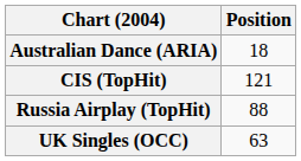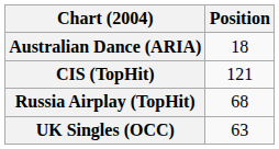 <table class="wikitable sortable plainrowheaders" style="text-align:center">
 <tr>
 <th scope="col">Chart (2004)</th>
 <th scope="col">Position</th>
 </tr>
 <tr>
 <th scope="row">Australian Dance (ARIA)</th>
 <td>18</td>
 </tr>
 <tr>
 <th scope="row">CIS (TopHit)</th>
 <td>121</td>
 </tr>
 <tr>
 <th scope="row">Russia Airplay (TopHit)</th>
-<td>88</td>
+<td>68</td>
 </tr>
 <tr>
 <th scope="row">UK Singles (OCC)</th>
 <td>63</td>
 </tr>
 </table>
